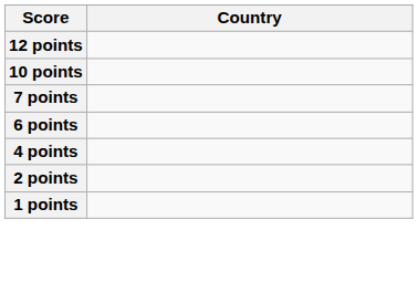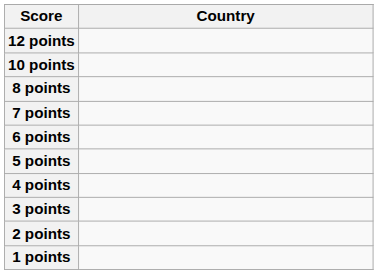 <table class="wikitable">
 <tr>
 </tr>
 <tr>
 <th scope="col" width="20%">Score</th>
 <th scope="col">Country</th>
 </tr>
 <tr>
 <th scope="row">12 points</th>
 <td></td>
 </tr>
 <tr>
 <th scope="row">10 points</th>
 <td></td>
 </tr>
 <tr>
+<th scope="row">8 points</th>
+<td></td>
+</tr>
+<tr>
 <th scope="row">7 points</th>
 <td></td>
 </tr>
 <tr>
 <th scope="row">6 points</th>
 <td></td>
 </tr>
 <tr>
+<th scope="row">5 points</th>
+<td></td>
+</tr>
+<tr>
 <th scope="row">4 points</th>
+<td></td>
+</tr>
+<tr>
+<th scope="row">3 points</th>
 <td></td>
 </tr>
 <tr>
 <th scope="row">2 points</th>
 <td></td>
 </tr>
 <tr>
 <th scope="row">1 points</th>
 <td></td>
 </tr>
 </table>
